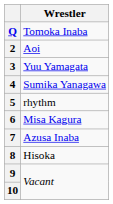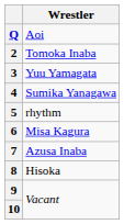 <table class="wikitable">
 <tr>
 <th></th>
 <th>Wrestler</th>
 </tr>
 <tr>
 <th><a href='#'>Q</a></th>
-<td><a href='#'>Tomoka Inaba</a></td>
+<td><a href='#'>Aoi</a></td>
 </tr>
 <tr>
 <th>2</th>
-<td><a href='#'>Aoi</a></td>
+<td><a href='#'>Tomoka Inaba</a></td>
 </tr>
 <tr>
 <th>3</th>
 <td><a href='#'>Yuu Yamagata</a></td>
 </tr>
 <tr>
 <th>4</th>
 <td><a href='#'>Sumika Yanagawa</a></td>
 </tr>
 <tr>
 <th>5</th>
 <td>rhythm</td>
 </tr>
 <tr>
 <th>6</th>
 <td><a href='#'>Misa Kagura</a></td>
 </tr>
 <tr>
 <th>7</th>
 <td><a href='#'>Azusa Inaba</a></td>
 </tr>
 <tr>
 <th>8</th>
 <td>Hisoka</td>
 </tr>
 <tr>
 <th>9</th>
 <td rowspan=2><em>Vacant</em></td>
 </tr>
 <tr>
 <th>10</th>
 </tr>
 </table>
